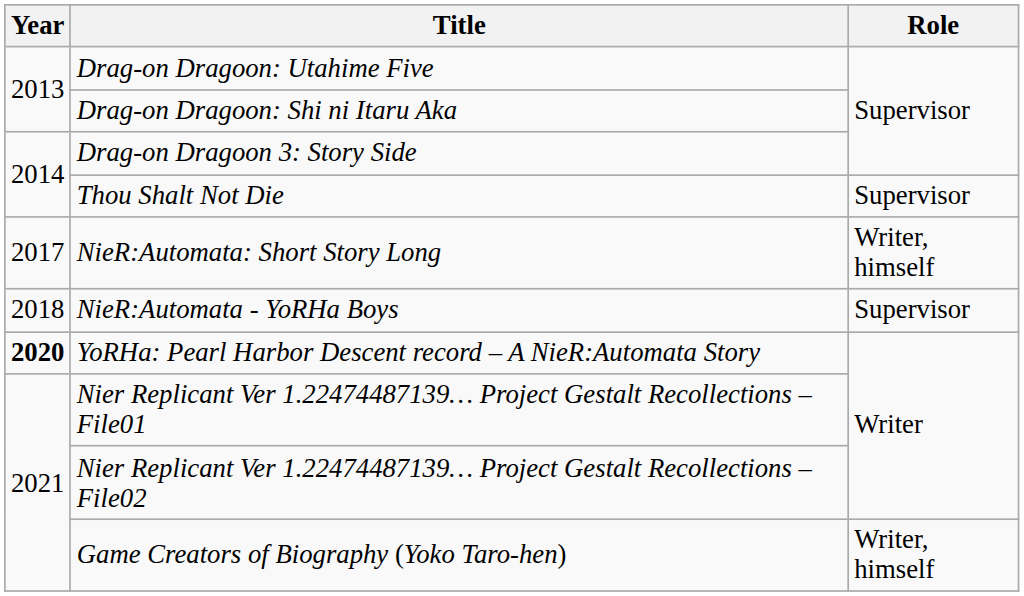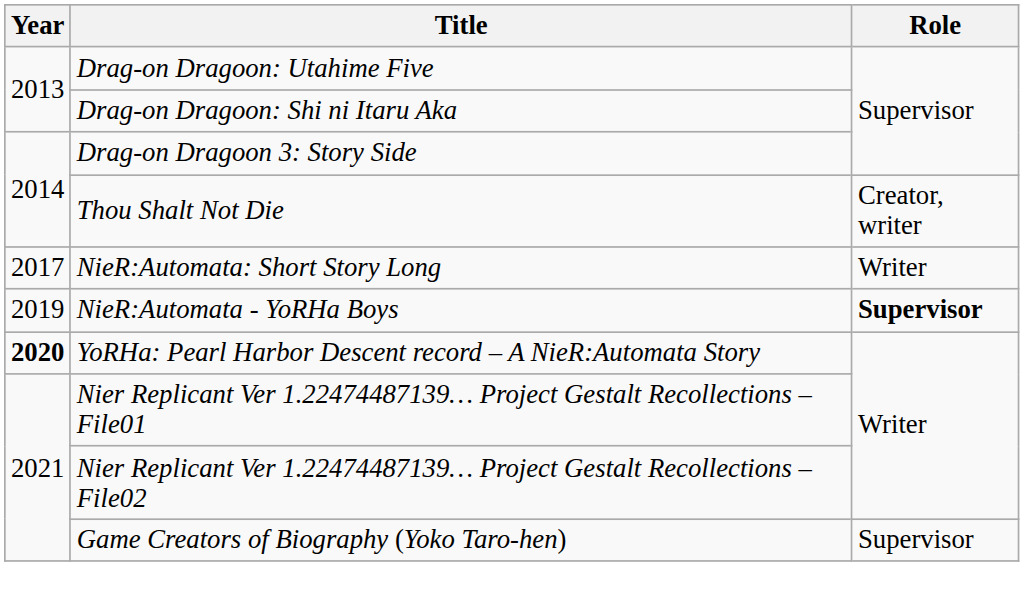 <table class="wikitable sortable">
 <tr>
 <th>Year</th>
 <th>Title</th>
 <th class="unsortable">Role</th>
 </tr>
 <tr>
 <td rowspan="2">2013</td>
 <td><em>Drag-on Dragoon: Utahime Five</em></td>
 <td rowspan="3">Supervisor</td>
 </tr>
 <tr>
 <td><em>Drag-on Dragoon: Shi ni Itaru Aka</em></td>
 </tr>
 <tr>
 <td rowspan="2">2014</td>
 <td><em>Drag-on Dragoon 3: Story Side</em></td>
 </tr>
 <tr>
 <td><em>Thou Shalt Not Die</em></td>
-<td>Supervisor</td>
+<td>Creator, writer</td>
 </tr>
 <tr>
 <td>2017</td>
 <td><em>NieR:Automata: Short Story Long</em></td>
-<td>Writer, himself</td>
+<td>Writer</td>
 </tr>
 <tr>
-<td>2018</td>
+<td>2019</td>
 <td><em>NieR:Automata - YoRHa Boys</em></td>
-<td>Supervisor</td>
+<td><strong>Supervisor</strong></td>
 </tr>
 <tr>
 <td><strong>2020</strong></td>
 <td><em>YoRHa: Pearl Harbor Descent record – A NieR:Automata Story</em></td>
 <td rowspan="3">Writer</td>
 </tr>
 <tr>
 <td rowspan="3">2021</td>
 <td><em>Nier Replicant Ver 1.22474487139… Project Gestalt Recollections –File01</em></td>
 </tr>
 <tr>
 <td><em>Nier Replicant Ver 1.22474487139… Project Gestalt Recollections –File02</em></td>
 </tr>
 <tr>
 <td><em>Game Creators of Biography</em> (<em>Yoko Taro-hen</em>)</td>
-<td>Writer, himself</td>
+<td>Supervisor</td>
 </tr>
 </table>
